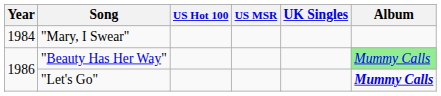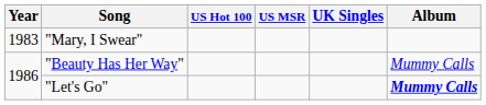 <table class="wikitable">
 <tr>
 <th>Year</th>
 <th>Song</th>
 <th><small><a href='#'>US Hot 100</a></small></th>
 <th><small><a href='#'>US MSR</a></small></th>
 <th><a href='#'>UK Singles</a></th>
 <th>Album</th>
 </tr>
 <tr>
-<td>1984</td>
+<td>1983</td>
 <td>"Mary, I Swear"</td>
 <td align="center"></td>
 <td align="center"></td>
 <td align="center"></td>
 <td></td>
 </tr>
 <tr>
 <td rowspan="3">1986</td>
 <td>"<a href='#'>Beauty Has Her Way</a>"</td>
 <td align="center"></td>
 <td align="center"></td>
 <td align="center"></td>
-<td style="background: lightgreen;"><em><a href='#'>Mummy Calls</a></em></td>
+<td><em><a href='#'>Mummy Calls</a></em></td>
 </tr>
 <tr>
 <td>"Let's Go"</td>
 <td align="center"></td>
 <td align="center"></td>
 <td align="center"></td>
 <td><strong><em><a href='#'>Mummy Calls</a></em></strong></td>
 </tr>
 </table>
